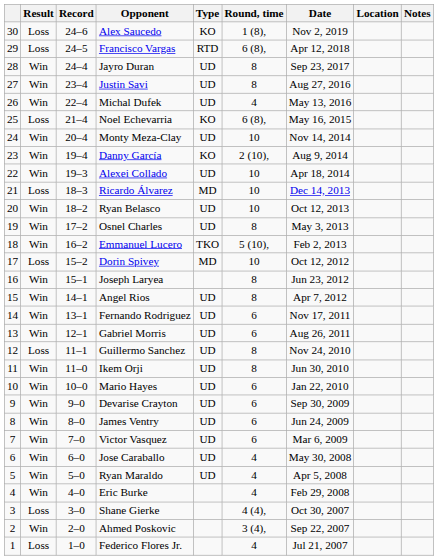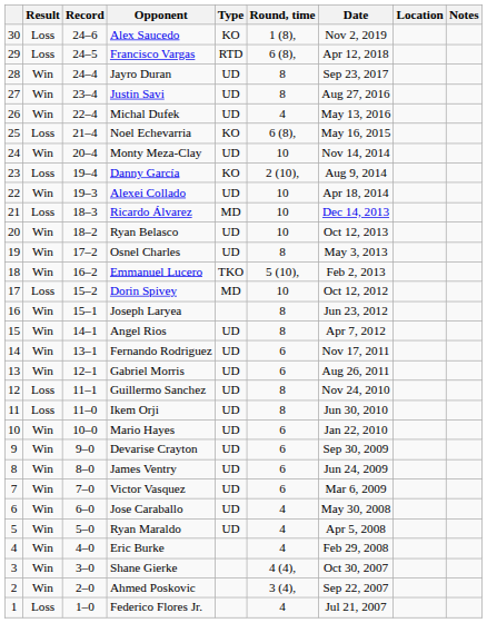 <table class="wikitable" style="text-align:center">
 <tr>
 <th></th>
 <th>Result</th>
 <th>Record</th>
 <th>Opponent</th>
 <th>Type</th>
 <th>Round, time</th>
 <th>Date</th>
 <th>Location</th>
 <th>Notes</th>
 </tr>
 <tr>
 <td>30</td>
 <td>Loss</td>
 <td>24–6</td>
 <td style="text-align:left;"><a href='#'>Alex Saucedo</a></td>
 <td>KO</td>
 <td>1 (8), </td>
 <td>Nov 2, 2019</td>
 <td style="text-align:left;"></td>
 <td></td>
 </tr>
 <tr>
 <td>29</td>
 <td>Loss</td>
 <td>24–5</td>
 <td style="text-align:left;"><a href='#'>Francisco Vargas</a></td>
 <td>RTD</td>
 <td>6 (8), </td>
 <td>Apr 12, 2018</td>
 <td style="text-align:left;"></td>
 <td></td>
 </tr>
 <tr>
 <td>28</td>
 <td>Win</td>
 <td>24–4</td>
 <td style="text-align:left;">Jayro Duran</td>
 <td>UD</td>
 <td>8</td>
 <td>Sep 23, 2017</td>
 <td style="text-align:left;"></td>
 <td></td>
 </tr>
 <tr>
 <td>27</td>
 <td>Win</td>
 <td>23–4</td>
 <td style="text-align:left;"><a href='#'>Justin Savi</a></td>
 <td>UD</td>
 <td>8</td>
 <td>Aug 27, 2016</td>
 <td style="text-align:left;"></td>
 <td></td>
 </tr>
 <tr>
 <td>26</td>
 <td>Win</td>
 <td>22–4</td>
 <td style="text-align:left;">Michal Dufek</td>
 <td>UD</td>
 <td>4</td>
 <td>May 13, 2016</td>
 <td style="text-align:left;"></td>
 <td></td>
 </tr>
 <tr>
 <td>25</td>
 <td>Loss</td>
 <td>21–4</td>
 <td style="text-align:left;">Noel Echevarria</td>
 <td>KO</td>
 <td>6 (8), </td>
 <td>May 16, 2015</td>
 <td style="text-align:left;"></td>
 <td style="text-align:left;"></td>
 </tr>
 <tr>
 <td>24</td>
 <td>Win</td>
 <td>20–4</td>
 <td style="text-align:left;">Monty Meza-Clay</td>
 <td>UD</td>
 <td>10</td>
 <td>Nov 14, 2014</td>
 <td style="text-align:left;"></td>
 <td style="text-align:left;"></td>
 </tr>
 <tr>
 <td>23</td>
-<td>Win</td>
+<td>Loss</td>
 <td>19–4</td>
 <td style="text-align:left;"><a href='#'>Danny García</a></td>
 <td>KO</td>
 <td>2 (10), </td>
 <td>Aug 9, 2014</td>
 <td style="text-align:left;"></td>
 <td></td>
 </tr>
 <tr>
 <td>22</td>
 <td>Win</td>
 <td>19–3</td>
 <td style="text-align:left;"><a href='#'>Alexei Collado</a></td>
 <td>UD</td>
 <td>10</td>
 <td>Apr 18, 2014</td>
 <td style="text-align:left;"></td>
 <td style="text-align:left;"></td>
 </tr>
 <tr>
 <td>21</td>
 <td>Loss</td>
 <td>18–3</td>
 <td style="text-align:left;"><a href='#'>Ricardo Álvarez</a></td>
 <td>MD</td>
 <td>10</td>
 <td><a href='#'>Dec 14, 2013</a></td>
 <td style="text-align:left;"></td>
 <td style="text-align:left;"></td>
 </tr>
 <tr>
 <td>20</td>
 <td>Win</td>
 <td>18–2</td>
 <td style="text-align:left;">Ryan Belasco</td>
 <td>UD</td>
 <td>10</td>
 <td>Oct 12, 2013</td>
 <td style="text-align:left;"></td>
 <td style="text-align:left;"></td>
 </tr>
 <tr>
 <td>19</td>
 <td>Win</td>
 <td>17–2</td>
 <td style="text-align:left;">Osnel Charles</td>
 <td>UD</td>
 <td>8</td>
 <td>May 3, 2013</td>
 <td style="text-align:left;"></td>
 <td></td>
 </tr>
 <tr>
 <td>18</td>
 <td>Win</td>
 <td>16–2</td>
 <td style="text-align:left;"><a href='#'>Emmanuel Lucero</a></td>
 <td>TKO</td>
 <td>5 (10), </td>
 <td>Feb 2, 2013</td>
 <td style="text-align:left;"></td>
 <td style="text-align:left;"></td>
 </tr>
 <tr>
 <td>17</td>
 <td>Loss</td>
 <td>15–2</td>
 <td style="text-align:left;"><a href='#'>Dorin Spivey</a></td>
 <td>MD</td>
 <td>10</td>
 <td>Oct 12, 2012</td>
 <td style="text-align:left;"></td>
 <td style="text-align:left;"></td>
 </tr>
 <tr>
 <td>16</td>
 <td>Win</td>
 <td>15–1</td>
 <td style="text-align:left;">Joseph Laryea</td>
 <td></td>
 <td>8</td>
 <td>Jun 23, 2012</td>
 <td style="text-align:left;"></td>
 <td></td>
 </tr>
 <tr>
 <td>15</td>
 <td>Win</td>
 <td>14–1</td>
 <td style="text-align:left;">Angel Rios</td>
 <td>UD</td>
 <td>8</td>
 <td>Apr 7, 2012</td>
 <td style="text-align:left;"></td>
 <td></td>
 </tr>
 <tr>
 <td>14</td>
 <td>Win</td>
 <td>13–1</td>
 <td style="text-align:left;">Fernando Rodriguez</td>
 <td>UD</td>
 <td>6</td>
 <td>Nov 17, 2011</td>
 <td style="text-align:left;"></td>
 <td></td>
 </tr>
 <tr>
 <td>13</td>
 <td>Win</td>
 <td>12–1</td>
 <td style="text-align:left;">Gabriel Morris</td>
 <td>UD</td>
 <td>6</td>
 <td>Aug 26, 2011</td>
 <td style="text-align:left;"></td>
 <td></td>
 </tr>
 <tr>
 <td>12</td>
 <td>Loss</td>
 <td>11–1</td>
 <td style="text-align:left;">Guillermo Sanchez</td>
 <td>UD</td>
 <td>8</td>
 <td>Nov 24, 2010</td>
 <td style="text-align:left;"></td>
 <td></td>
 </tr>
 <tr>
 <td>11</td>
-<td>Win</td>
+<td>Loss</td>
 <td>11–0</td>
 <td style="text-align:left;">Ikem Orji</td>
 <td>UD</td>
 <td>8</td>
 <td>Jun 30, 2010</td>
 <td style="text-align:left;"></td>
 <td></td>
 </tr>
 <tr>
 <td>10</td>
 <td>Win</td>
 <td>10–0</td>
 <td style="text-align:left;">Mario Hayes</td>
 <td>UD</td>
 <td>6</td>
 <td>Jan 22, 2010</td>
 <td style="text-align:left;"></td>
 <td></td>
 </tr>
 <tr>
 <td>9</td>
 <td>Win</td>
 <td>9–0</td>
 <td style="text-align:left;">Devarise Crayton</td>
 <td>UD</td>
 <td>6</td>
 <td>Sep 30, 2009</td>
 <td style="text-align:left;"></td>
 <td></td>
 </tr>
 <tr>
 <td>8</td>
 <td>Win</td>
 <td>8–0</td>
 <td style="text-align:left;">James Ventry</td>
 <td>UD</td>
 <td>6</td>
 <td>Jun 24, 2009</td>
 <td style="text-align:left;"></td>
 <td></td>
 </tr>
 <tr>
 <td>7</td>
 <td>Win</td>
 <td>7–0</td>
 <td style="text-align:left;">Victor Vasquez</td>
 <td>UD</td>
 <td>6</td>
 <td>Mar 6, 2009</td>
 <td style="text-align:left;"></td>
 <td></td>
 </tr>
 <tr>
 <td>6</td>
 <td>Win</td>
 <td>6–0</td>
 <td style="text-align:left;">Jose Caraballo</td>
 <td>UD</td>
 <td>4</td>
 <td>May 30, 2008</td>
 <td style="text-align:left;"></td>
 <td></td>
 </tr>
 <tr>
 <td>5</td>
 <td>Win</td>
 <td>5–0</td>
 <td style="text-align:left;">Ryan Maraldo</td>
 <td>UD</td>
 <td>4</td>
 <td>Apr 5, 2008</td>
 <td style="text-align:left;"></td>
 <td></td>
 </tr>
 <tr>
 <td>4</td>
 <td>Win</td>
 <td>4–0</td>
 <td style="text-align:left;">Eric Burke</td>
 <td></td>
 <td>4</td>
 <td>Feb 29, 2008</td>
 <td style="text-align:left;"></td>
 <td></td>
 </tr>
 <tr>
 <td>3</td>
-<td>Loss</td>
+<td>Win</td>
 <td>3–0</td>
 <td style="text-align:left;">Shane Gierke</td>
 <td></td>
 <td>4 (4), </td>
 <td>Oct 30, 2007</td>
 <td style="text-align:left;"></td>
 <td></td>
 </tr>
 <tr>
 <td>2</td>
 <td>Win</td>
 <td>2–0</td>
 <td style="text-align:left;">Ahmed Poskovic</td>
 <td></td>
 <td>3 (4), </td>
 <td>Sep 22, 2007</td>
 <td style="text-align:left;"></td>
 <td></td>
 </tr>
 <tr>
 <td>1</td>
 <td>Loss</td>
 <td>1–0</td>
 <td style="text-align:left;">Federico Flores Jr.</td>
 <td></td>
 <td>4</td>
 <td>Jul 21, 2007</td>
 <td style="text-align:left;"></td>
 <td></td>
 </tr>
 </table>
